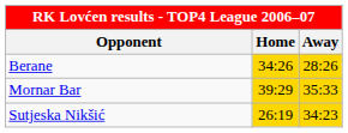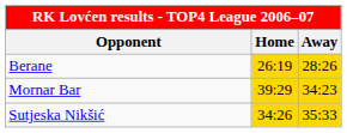 <table class="wikitable" style="text-align:center">
 <tr>
 <th colspan=10 style="background:red;color:white;">RK Lovćen results - TOP4 League 2006–07</th>
 </tr>
 <tr>
 <th width=250>Opponent</th>
 <th>Home</th>
 <th>Away</th>
 </tr>
 <tr>
 <td align=left><a href='#'>Berane</a></td>
-<td style="background:gold">34:26</td>
+<td style="background:gold">26:19</td>
 <td style="background:gold">28:26</td>
 </tr>
 <tr>
 <td align=left><a href='#'>Mornar Bar</a></td>
 <td style="background:gold">39:29</td>
-<td style="background:gold">35:33</td>
+<td style="background:gold">34:23</td>
 </tr>
 <tr>
 <td align=left><a href='#'>Sutjeska Nikšić</a></td>
-<td style="background:gold">26:19</td>
-<td style="background:gold">34:23</td>
+<td style="background:gold">34:26</td>
+<td style="background:gold">35:33</td>
 </tr>
 </table>
